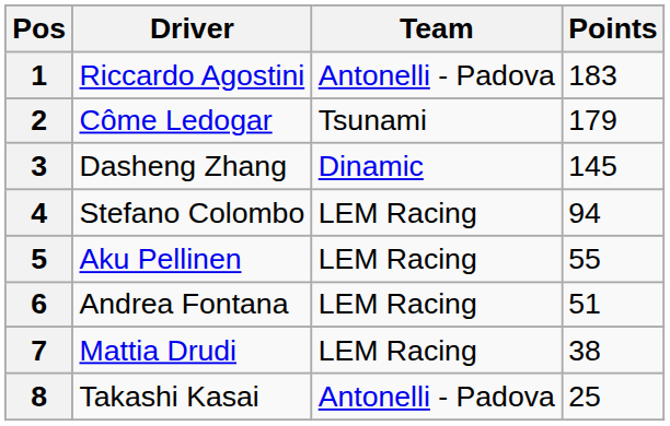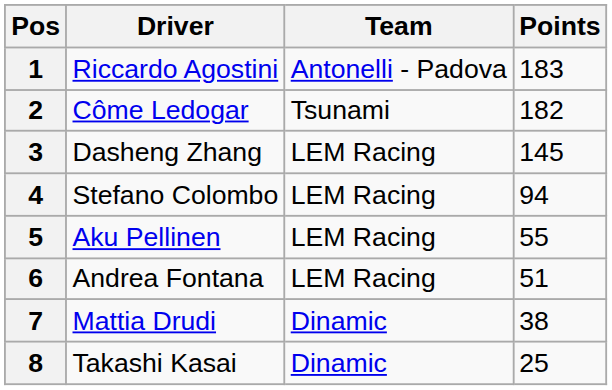 <table class="wikitable" style="font-size: 90%">
 <tr>
 <th>Pos</th>
 <th>Driver</th>
 <th>Team</th>
 <th>Points</th>
 </tr>
 <tr>
 <th>1</th>
 <td> <a href='#'>Riccardo Agostini</a></td>
 <td><a href='#'>Antonelli</a> - Padova</td>
 <td>183</td>
 </tr>
 <tr>
 <th>2</th>
 <td> <a href='#'>Côme Ledogar</a></td>
 <td>Tsunami</td>
-<td>179</td>
+<td>182</td>
 </tr>
 <tr>
 <th>3</th>
 <td> Dasheng Zhang</td>
-<td><a href='#'>Dinamic</a></td>
+<td>LEM Racing</td>
 <td>145</td>
 </tr>
 <tr>
 <th>4</th>
 <td> Stefano Colombo</td>
 <td>LEM Racing</td>
 <td>94</td>
 </tr>
 <tr>
 <th>5</th>
 <td> <a href='#'>Aku Pellinen</a></td>
 <td>LEM Racing</td>
 <td>55</td>
 </tr>
 <tr>
 <th>6</th>
 <td> Andrea Fontana</td>
 <td>LEM Racing</td>
 <td>51</td>
 </tr>
 <tr>
 <th>7</th>
 <td> <a href='#'>Mattia Drudi</a></td>
-<td>LEM Racing</td>
+<td><a href='#'>Dinamic</a></td>
 <td>38</td>
 </tr>
 <tr>
 <th>8</th>
 <td> Takashi Kasai</td>
-<td><a href='#'>Antonelli</a> - Padova</td>
+<td><a href='#'>Dinamic</a></td>
 <td>25</td>
 </tr>
 </table>
